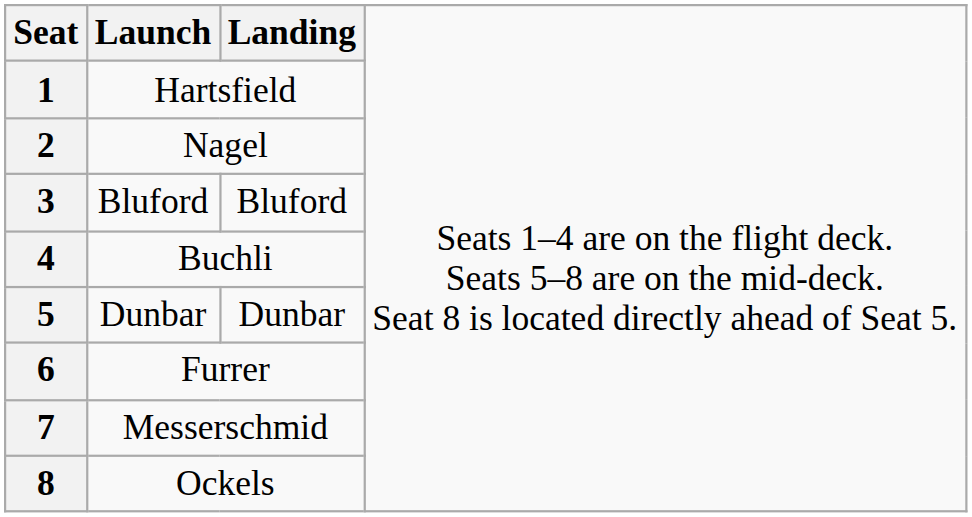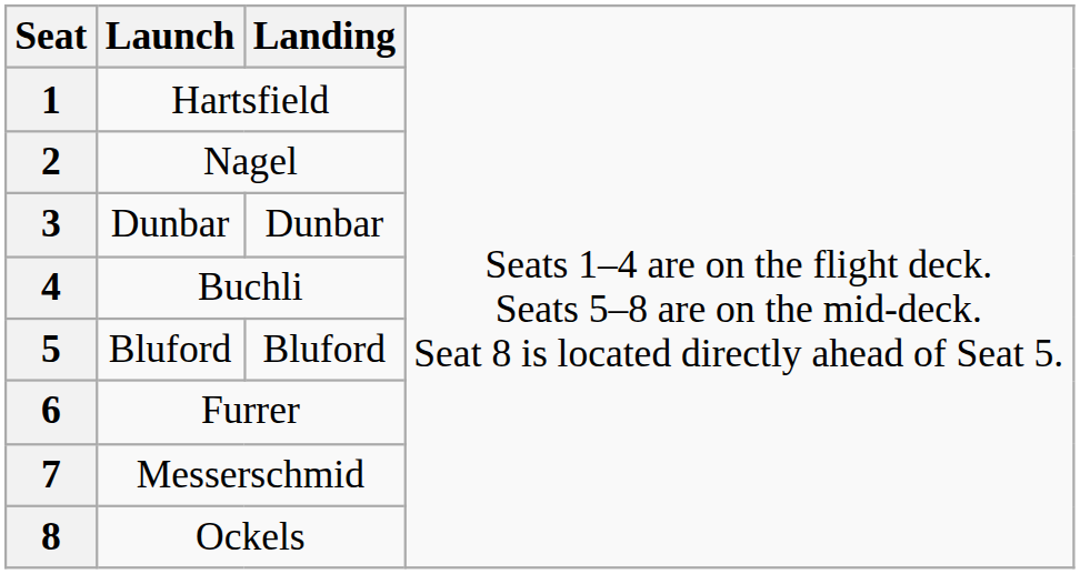 <table class="wikitable" style="text-align:center">
 <tr>
 <th>Seat</th>
 <th>Launch</th>
 <th>Landing</th>
 <td rowspan=9><br>Seats 1–4 are on the flight deck.<br>Seats 5–8 are on the mid-deck.<br>Seat 8 is located directly ahead of Seat 5.</td>
 </tr>
 <tr>
 <th>1</th>
 <td colspan=2>Hartsfield</td>
 </tr>
 <tr>
 <th>2</th>
 <td colspan=2>Nagel</td>
 </tr>
 <tr>
 <th>3</th>
-<td>Bluford</td>
-<td>Bluford</td>
+<td>Dunbar</td>
+<td>Dunbar</td>
 </tr>
 <tr>
 <th>4</th>
 <td colspan=2>Buchli</td>
 </tr>
 <tr>
 <th>5</th>
-<td>Dunbar</td>
-<td>Dunbar</td>
+<td>Bluford</td>
+<td>Bluford</td>
 </tr>
 <tr>
 <th>6</th>
 <td colspan=2>Furrer</td>
 </tr>
 <tr>
 <th>7</th>
 <td colspan=2>Messerschmid</td>
 </tr>
 <tr>
 <th>8</th>
 <td colspan=2>Ockels</td>
 </tr>
 </table>
